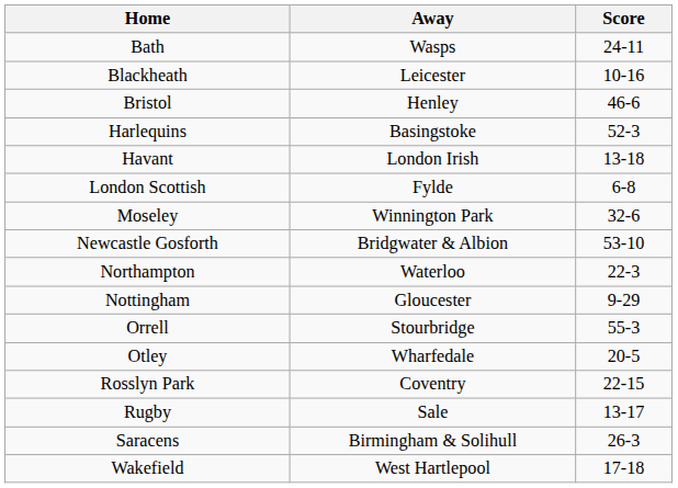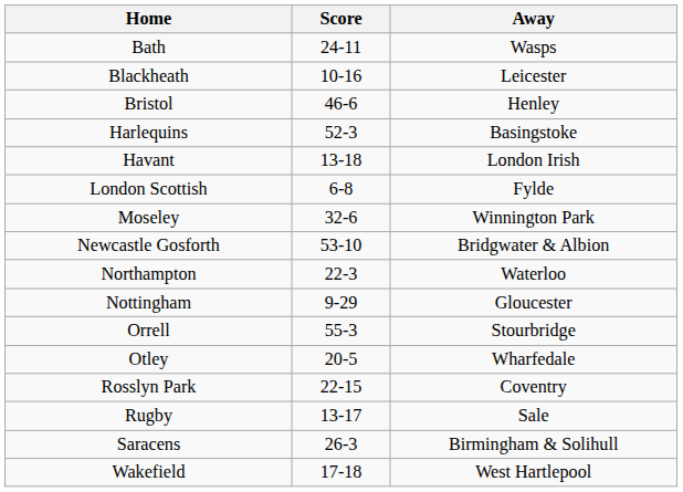 <table class="wikitable" style="text-align: center">
 <tr>
 <th width=250>Home</th>
+<th width=80>Score</th>
 <th width=250>Away</th>
-<th width=80>Score</th>
 </tr>
 <tr>
 <td>Bath</td>
+<td>24-11</td>
 <td>Wasps</td>
-<td>24-11</td>
 </tr>
 <tr>
 <td>Blackheath</td>
+<td>10-16</td>
 <td>Leicester</td>
-<td>10-16</td>
 </tr>
 <tr>
 <td>Bristol</td>
+<td>46-6</td>
 <td>Henley</td>
-<td>46-6</td>
 </tr>
 <tr>
 <td>Harlequins</td>
+<td>52-3</td>
 <td>Basingstoke</td>
-<td>52-3</td>
 </tr>
 <tr>
 <td>Havant</td>
+<td>13-18</td>
 <td>London Irish</td>
-<td>13-18</td>
 </tr>
 <tr>
 <td>London Scottish</td>
+<td>6-8</td>
 <td>Fylde</td>
-<td>6-8</td>
 </tr>
 <tr>
 <td>Moseley</td>
+<td>32-6</td>
 <td>Winnington Park</td>
-<td>32-6</td>
 </tr>
 <tr>
 <td>Newcastle Gosforth</td>
+<td>53-10</td>
 <td>Bridgwater & Albion</td>
-<td>53-10</td>
 </tr>
 <tr>
 <td>Northampton</td>
+<td>22-3</td>
 <td>Waterloo</td>
-<td>22-3</td>
 </tr>
 <tr>
 <td>Nottingham</td>
+<td>9-29</td>
 <td>Gloucester</td>
-<td>9-29</td>
 </tr>
 <tr>
 <td>Orrell</td>
+<td>55-3</td>
 <td>Stourbridge</td>
-<td>55-3</td>
 </tr>
 <tr>
 <td>Otley</td>
+<td>20-5</td>
 <td>Wharfedale</td>
-<td>20-5</td>
 </tr>
 <tr>
 <td>Rosslyn Park</td>
+<td>22-15</td>
 <td>Coventry</td>
-<td>22-15</td>
 </tr>
 <tr>
 <td>Rugby</td>
+<td>13-17</td>
 <td>Sale</td>
-<td>13-17</td>
 </tr>
 <tr>
 <td>Saracens</td>
+<td>26-3</td>
 <td>Birmingham & Solihull</td>
-<td>26-3</td>
 </tr>
 <tr>
 <td>Wakefield</td>
+<td>17-18</td>
 <td>West Hartlepool</td>
-<td>17-18</td>
 </tr>
 </table>
